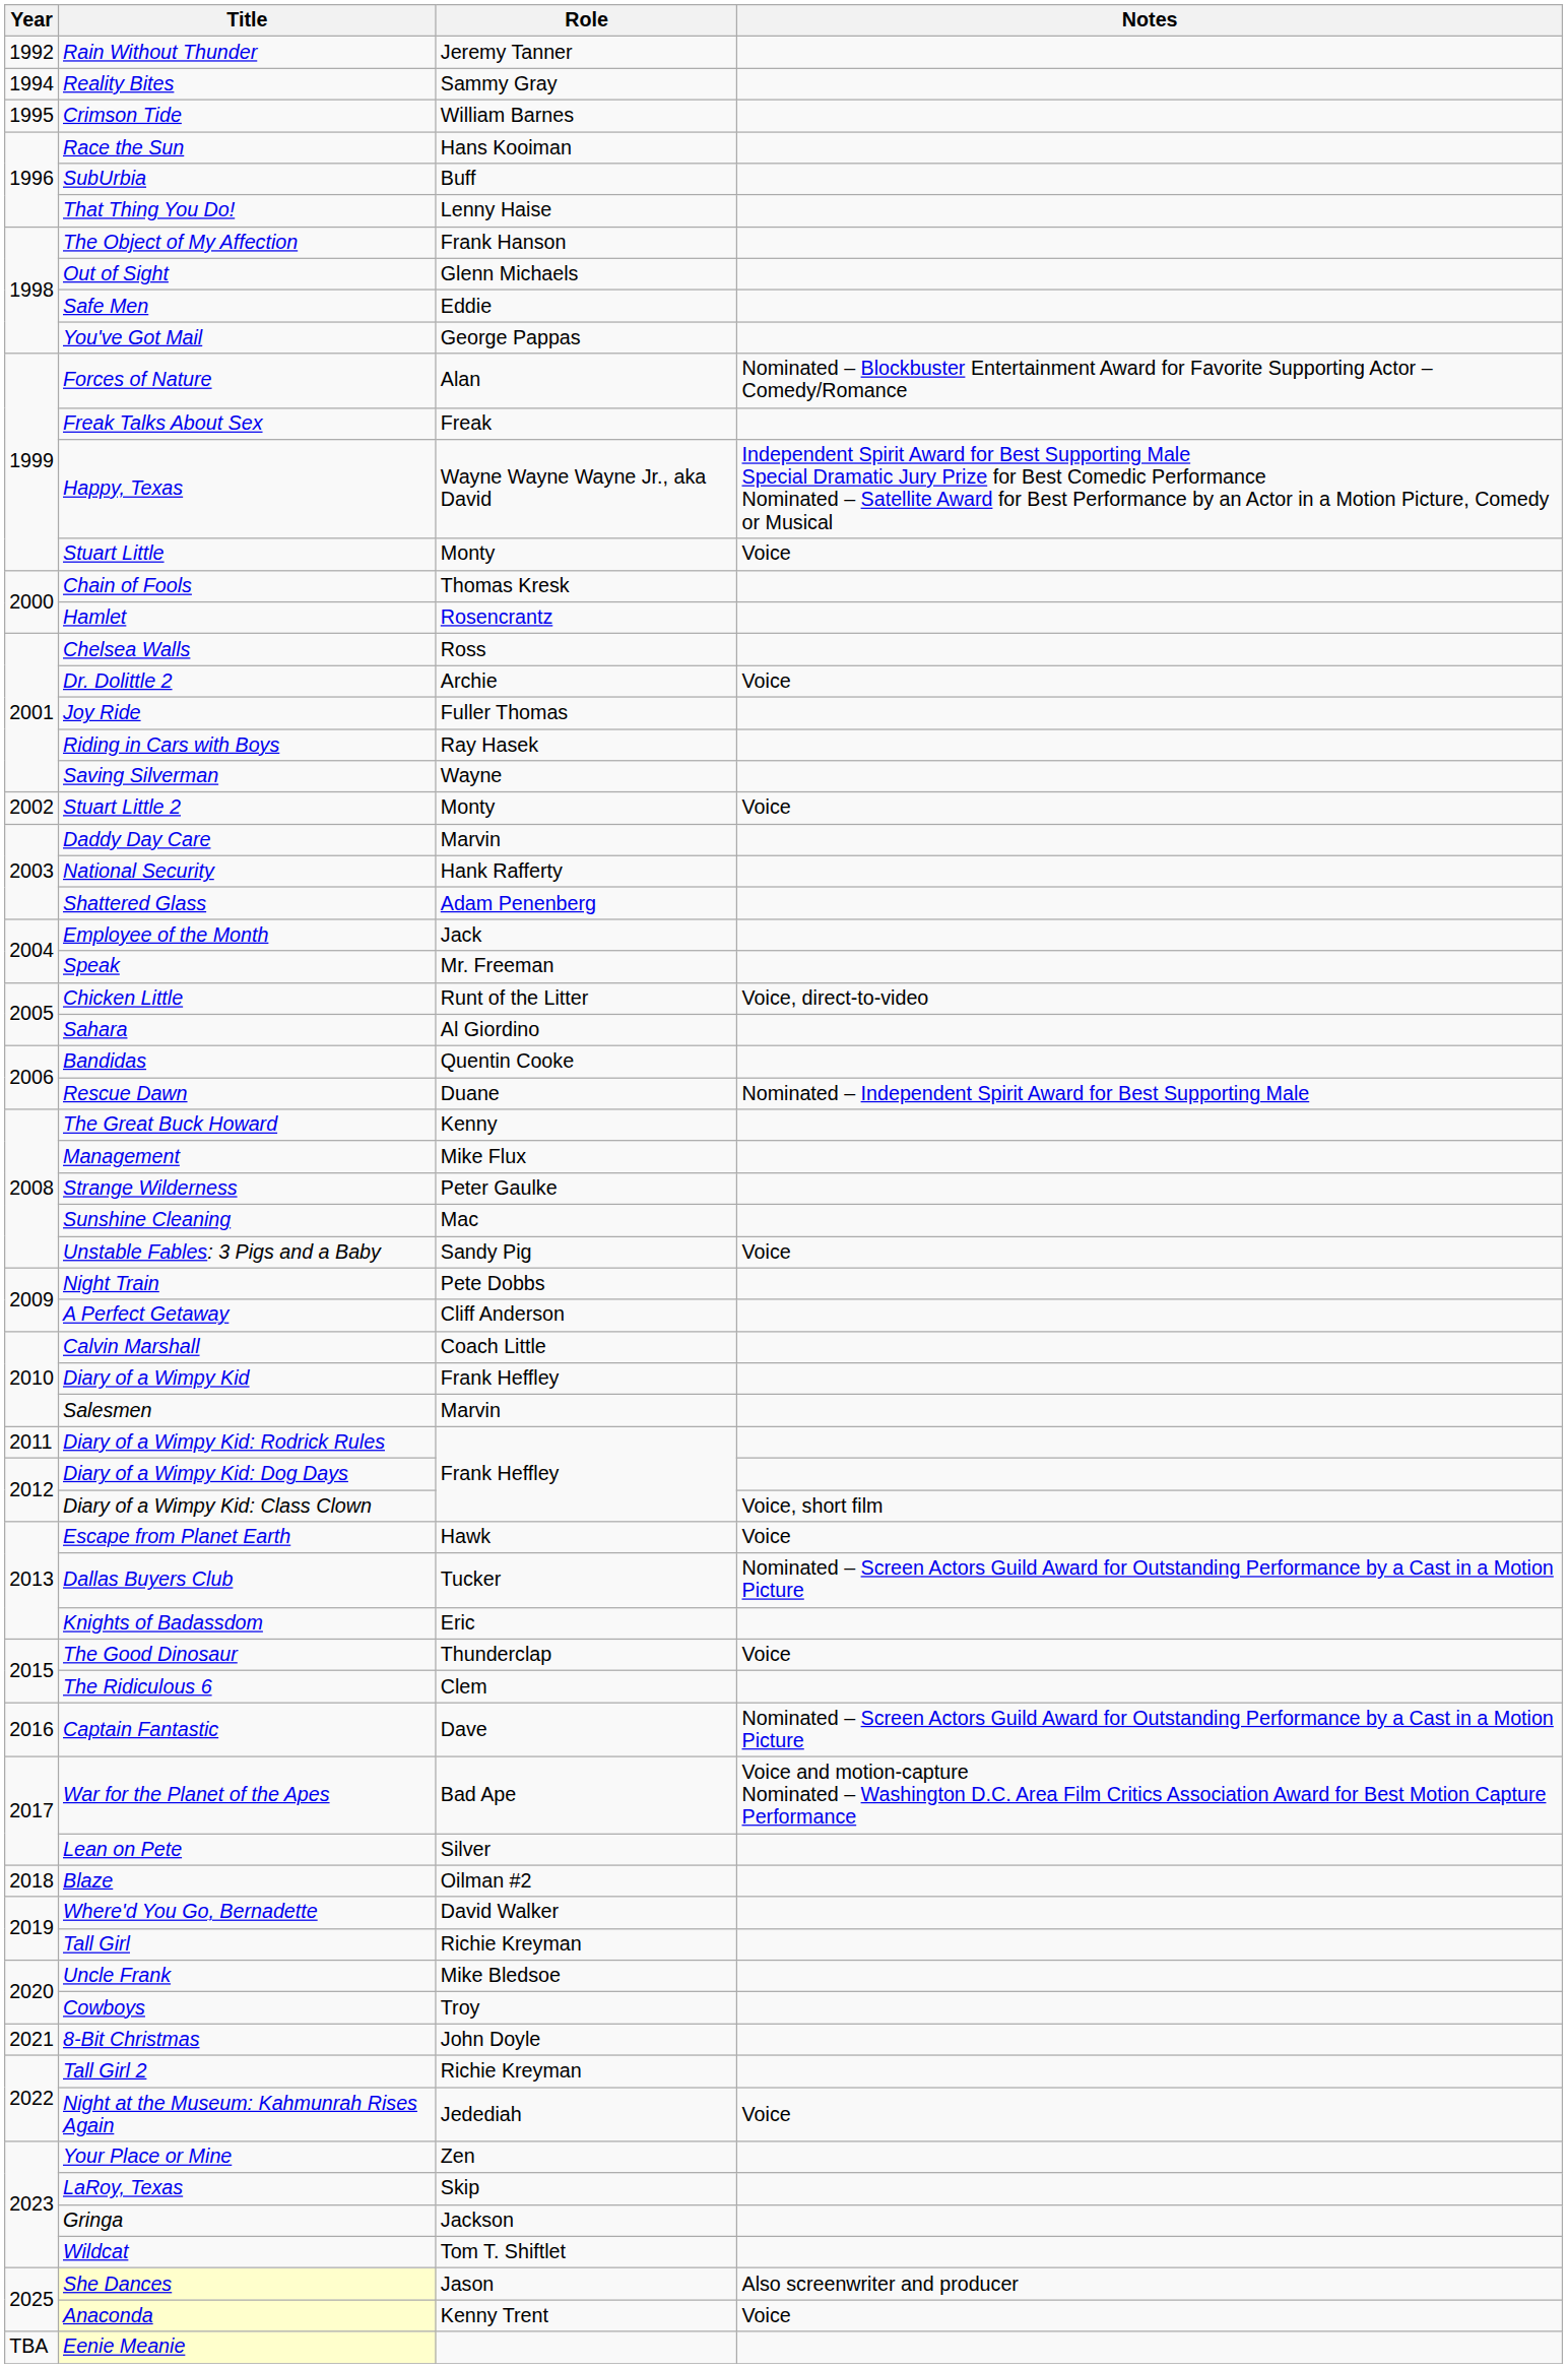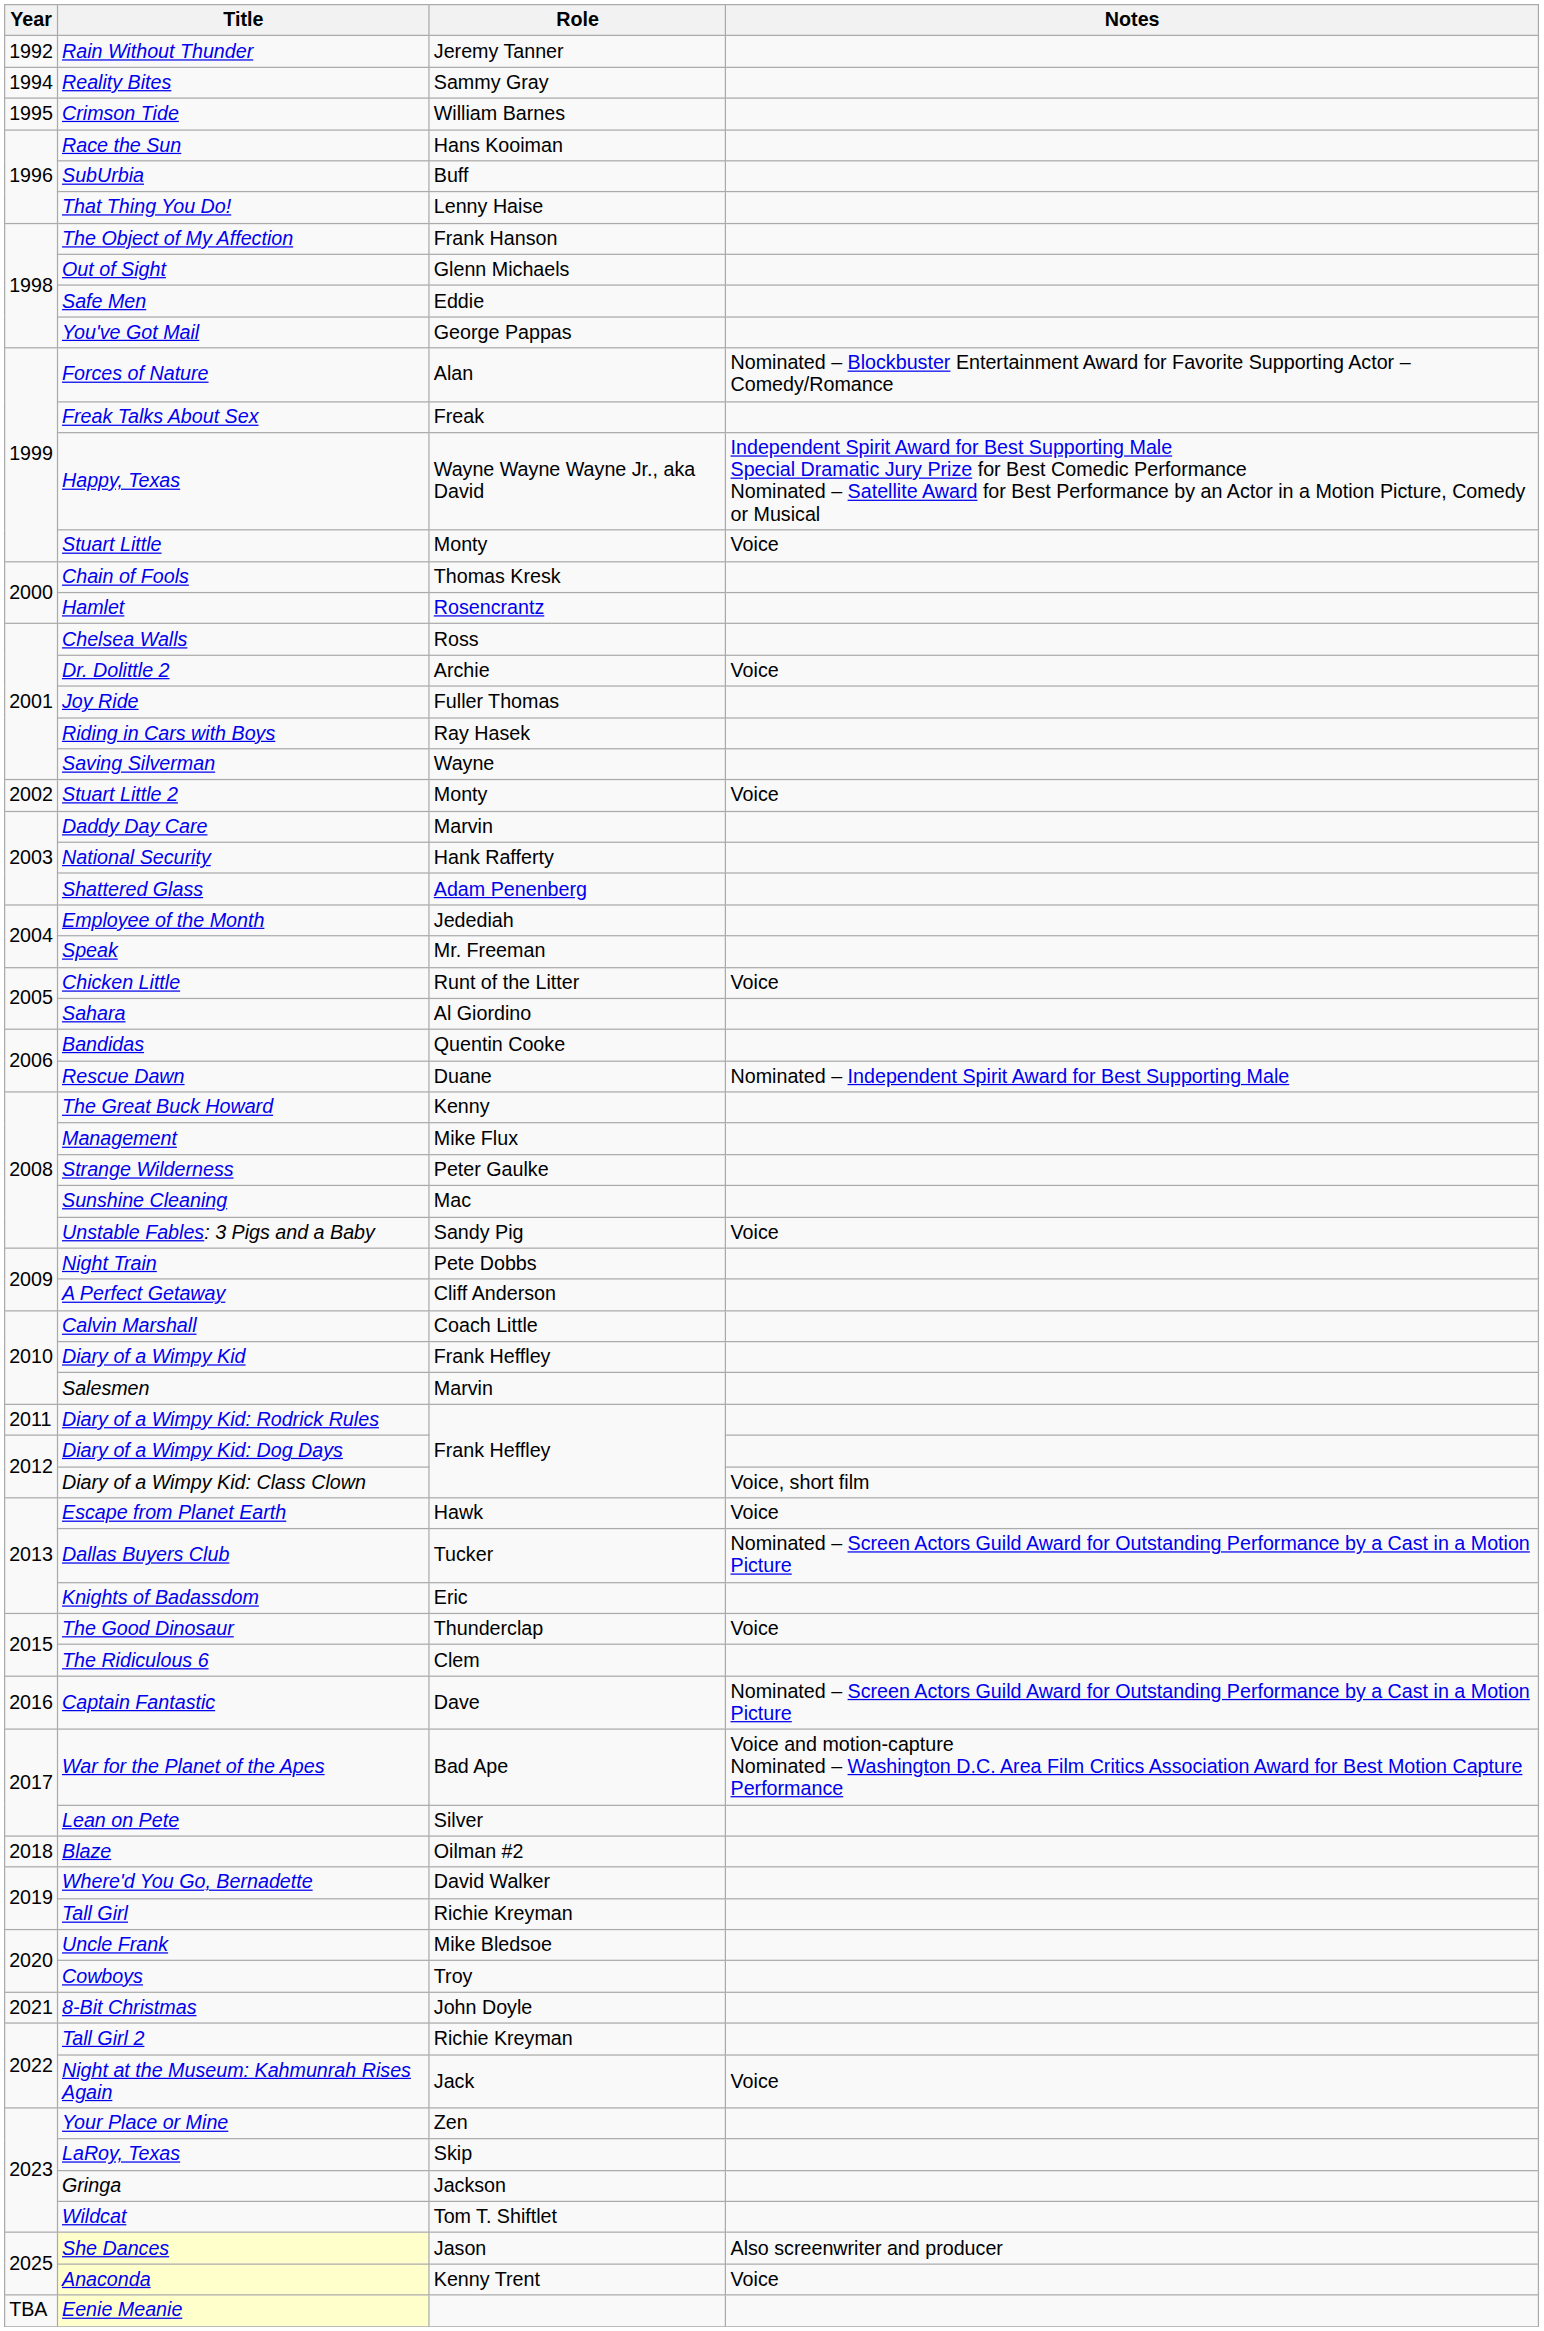 <table class="wikitable sortable">
 <tr>
 <th>Year</th>
 <th>Title</th>
 <th>Role</th>
 <th class="unsortable">Notes</th>
 </tr>
 <tr>
 <td>1992</td>
 <td><em><a href='#'>Rain Without Thunder</a></em></td>
 <td>Jeremy Tanner</td>
 <td></td>
 </tr>
 <tr>
 <td>1994</td>
 <td><em><a href='#'>Reality Bites</a></em></td>
 <td>Sammy Gray</td>
 <td></td>
 </tr>
 <tr>
 <td>1995</td>
 <td><em><a href='#'>Crimson Tide</a></em></td>
 <td>William Barnes</td>
 <td></td>
 </tr>
 <tr>
 <td rowspan=3>1996</td>
 <td><em><a href='#'>Race the Sun</a></em></td>
 <td>Hans Kooiman</td>
 <td></td>
 </tr>
 <tr>
 <td><em><a href='#'>SubUrbia</a></em></td>
 <td>Buff</td>
 <td></td>
 </tr>
 <tr>
 <td><em><a href='#'>That Thing You Do!</a></em></td>
 <td>Lenny Haise</td>
 <td></td>
 </tr>
 <tr>
 <td rowspan=4>1998</td>
 <td><em><a href='#'>The Object of My Affection</a></em></td>
 <td>Frank Hanson</td>
 <td></td>
 </tr>
 <tr>
 <td><em><a href='#'>Out of Sight</a></em></td>
 <td>Glenn Michaels</td>
 <td></td>
 </tr>
 <tr>
 <td><em><a href='#'>Safe Men</a></em></td>
 <td>Eddie</td>
 <td></td>
 </tr>
 <tr>
 <td><em><a href='#'>You've Got Mail</a></em></td>
 <td>George Pappas</td>
 <td></td>
 </tr>
 <tr>
 <td rowspan=4>1999</td>
 <td><em><a href='#'>Forces of Nature</a></em></td>
 <td>Alan</td>
 <td>Nominated – <a href='#'>Blockbuster</a> Entertainment Award for Favorite Supporting Actor – Comedy/Romance</td>
 </tr>
 <tr>
 <td><em><a href='#'>Freak Talks About Sex</a></em></td>
 <td>Freak</td>
 <td></td>
 </tr>
 <tr>
 <td><em><a href='#'>Happy, Texas</a></em></td>
 <td>Wayne Wayne Wayne Jr., aka David</td>
 <td><a href='#'>Independent Spirit Award for Best Supporting Male</a><br><a href='#'>Special Dramatic Jury Prize</a> for Best Comedic Performance<br>Nominated – <a href='#'>Satellite Award</a> for Best Performance by an Actor in a Motion Picture, Comedy or Musical</td>
 </tr>
 <tr>
 <td><em><a href='#'>Stuart Little</a></em></td>
 <td>Monty</td>
 <td>Voice</td>
 </tr>
 <tr>
 <td rowspan=2>2000</td>
 <td><em><a href='#'>Chain of Fools</a></em></td>
 <td>Thomas Kresk</td>
 <td></td>
 </tr>
 <tr>
 <td><em><a href='#'>Hamlet</a></em></td>
 <td><a href='#'>Rosencrantz</a></td>
 <td></td>
 </tr>
 <tr>
 <td rowspan=5>2001</td>
 <td><em><a href='#'>Chelsea Walls</a></em></td>
 <td>Ross</td>
 <td></td>
 </tr>
 <tr>
 <td><em><a href='#'>Dr. Dolittle 2</a></em></td>
 <td>Archie</td>
 <td>Voice</td>
 </tr>
 <tr>
 <td><em><a href='#'>Joy Ride</a></em></td>
 <td>Fuller Thomas</td>
 <td></td>
 </tr>
 <tr>
 <td><em><a href='#'>Riding in Cars with Boys</a></em></td>
 <td>Ray Hasek</td>
 <td></td>
 </tr>
 <tr>
 <td><em><a href='#'>Saving Silverman</a></em></td>
 <td>Wayne</td>
 <td></td>
 </tr>
 <tr>
 <td>2002</td>
 <td><em><a href='#'>Stuart Little 2</a></em></td>
 <td>Monty</td>
 <td>Voice</td>
 </tr>
 <tr>
 <td rowspan=3>2003</td>
 <td><em><a href='#'>Daddy Day Care</a></em></td>
 <td>Marvin</td>
 <td></td>
 </tr>
 <tr>
 <td><em><a href='#'>National Security</a></em></td>
 <td>Hank Rafferty</td>
 <td></td>
 </tr>
 <tr>
 <td><em><a href='#'>Shattered Glass</a></em></td>
 <td><a href='#'>Adam Penenberg</a></td>
 <td></td>
 </tr>
 <tr>
 <td rowspan=2>2004</td>
 <td><em><a href='#'>Employee of the Month</a></em></td>
-<td>Jack</td>
+<td>Jedediah</td>
 <td></td>
 </tr>
 <tr>
 <td><em><a href='#'>Speak</a></em></td>
 <td>Mr. Freeman</td>
 <td></td>
 </tr>
 <tr>
 <td rowspan=2>2005</td>
 <td><em><a href='#'>Chicken Little</a></em></td>
 <td>Runt of the Litter</td>
-<td>Voice, direct-to-video</td>
+<td>Voice</td>
 </tr>
 <tr>
 <td><em><a href='#'>Sahara</a></em></td>
 <td>Al Giordino</td>
 <td></td>
 </tr>
 <tr>
 <td rowspan=2>2006</td>
 <td><em><a href='#'>Bandidas</a></em></td>
 <td>Quentin Cooke</td>
 <td></td>
 </tr>
 <tr>
 <td><em><a href='#'>Rescue Dawn</a></em></td>
 <td>Duane</td>
 <td>Nominated – <a href='#'>Independent Spirit Award for Best Supporting Male</a></td>
 </tr>
 <tr>
 <td rowspan=5>2008</td>
 <td><em><a href='#'>The Great Buck Howard</a></em></td>
 <td>Kenny</td>
 <td></td>
 </tr>
 <tr>
 <td><em><a href='#'>Management</a></em></td>
 <td>Mike Flux</td>
 <td></td>
 </tr>
 <tr>
 <td><em><a href='#'>Strange Wilderness</a></em></td>
 <td>Peter Gaulke</td>
 <td></td>
 </tr>
 <tr>
 <td><em><a href='#'>Sunshine Cleaning</a></em></td>
 <td>Mac</td>
 <td></td>
 </tr>
 <tr>
 <td><em><a href='#'>Unstable Fables</a>: 3 Pigs and a Baby</em></td>
 <td>Sandy Pig</td>
 <td>Voice</td>
 </tr>
 <tr>
 <td rowspan=2>2009</td>
 <td><em><a href='#'>Night Train</a></em></td>
 <td>Pete Dobbs</td>
 <td></td>
 </tr>
 <tr>
 <td><em><a href='#'>A Perfect Getaway</a></em></td>
 <td>Cliff Anderson</td>
 <td></td>
 </tr>
 <tr>
 <td rowspan=3>2010</td>
 <td><em><a href='#'>Calvin Marshall</a></em></td>
 <td>Coach Little</td>
 <td></td>
 </tr>
 <tr>
 <td><em><a href='#'>Diary of a Wimpy Kid</a></em></td>
 <td>Frank Heffley</td>
 <td></td>
 </tr>
 <tr>
 <td><em>Salesmen</em></td>
 <td>Marvin</td>
 <td></td>
 </tr>
 <tr>
 <td rowspan="1">2011</td>
 <td><em><a href='#'>Diary of a Wimpy Kid: Rodrick Rules</a></em></td>
 <td rowspan="3">Frank Heffley</td>
 <td></td>
 </tr>
 <tr>
 <td rowspan="2">2012</td>
 <td><em><a href='#'>Diary of a Wimpy Kid: Dog Days</a></em></td>
 <td></td>
 </tr>
 <tr>
 <td><em>Diary of a Wimpy Kid: Class Clown</em></td>
 <td>Voice, short film</td>
 </tr>
 <tr>
 <td rowspan="3">2013</td>
 <td><em><a href='#'>Escape from Planet Earth</a></em></td>
 <td>Hawk</td>
 <td>Voice</td>
 </tr>
 <tr>
 <td><em><a href='#'>Dallas Buyers Club</a></em></td>
 <td>Tucker</td>
 <td>Nominated – <a href='#'>Screen Actors Guild Award for Outstanding Performance by a Cast in a Motion Picture</a></td>
 </tr>
 <tr>
 <td><em><a href='#'>Knights of Badassdom</a></em></td>
 <td>Eric</td>
 <td></td>
 </tr>
 <tr>
 <td rowspan="2">2015</td>
 <td><em><a href='#'>The Good Dinosaur</a></em></td>
 <td>Thunderclap</td>
 <td>Voice</td>
 </tr>
 <tr>
 <td><em><a href='#'>The Ridiculous 6</a></em></td>
 <td>Clem</td>
 <td></td>
 </tr>
 <tr>
 <td rowspan="1">2016</td>
 <td><em><a href='#'>Captain Fantastic</a></em></td>
 <td>Dave</td>
 <td>Nominated – <a href='#'>Screen Actors Guild Award for Outstanding Performance by a Cast in a Motion Picture</a></td>
 </tr>
 <tr>
 <td rowspan="2">2017</td>
 <td><em><a href='#'>War for the Planet of the Apes</a></em></td>
 <td>Bad Ape</td>
 <td>Voice and motion-capture<br>Nominated – <a href='#'>Washington D.C. Area Film Critics Association Award for Best Motion Capture Performance</a></td>
 </tr>
 <tr>
 <td><em><a href='#'>Lean on Pete</a></em></td>
 <td>Silver</td>
 <td></td>
 </tr>
 <tr>
 <td rowspan="1">2018</td>
 <td><em><a href='#'>Blaze</a></em></td>
 <td>Oilman #2</td>
 <td></td>
 </tr>
 <tr>
 <td rowspan="2">2019</td>
 <td><em><a href='#'>Where'd You Go, Bernadette</a></em></td>
 <td>David Walker</td>
 <td></td>
 </tr>
 <tr>
 <td><em><a href='#'>Tall Girl</a></em></td>
 <td>Richie Kreyman</td>
 <td></td>
 </tr>
 <tr>
 <td rowspan="2">2020</td>
 <td><em><a href='#'>Uncle Frank</a></em></td>
 <td>Mike Bledsoe</td>
 <td></td>
 </tr>
 <tr>
 <td><em><a href='#'>Cowboys</a></em></td>
 <td>Troy</td>
 <td></td>
 </tr>
 <tr>
 <td>2021</td>
 <td><em><a href='#'>8-Bit Christmas</a></em></td>
 <td>John Doyle</td>
 <td></td>
 </tr>
 <tr>
 <td rowspan="2">2022</td>
 <td><em><a href='#'>Tall Girl 2</a></em></td>
 <td>Richie Kreyman</td>
 <td></td>
 </tr>
 <tr>
 <td><em><a href='#'>Night at the Museum: Kahmunrah Rises Again</a></em></td>
-<td>Jedediah</td>
+<td>Jack</td>
 <td>Voice</td>
 </tr>
 <tr>
 <td rowspan="4">2023</td>
 <td><em><a href='#'>Your Place or Mine</a></em></td>
 <td>Zen</td>
 <td></td>
 </tr>
 <tr>
 <td><em><a href='#'>LaRoy, Texas</a></em></td>
 <td>Skip</td>
 <td></td>
 </tr>
 <tr>
 <td><em>Gringa</em></td>
 <td>Jackson</td>
 <td></td>
 </tr>
 <tr>
 <td><em><a href='#'>Wildcat</a></em></td>
 <td>Tom T. Shiftlet</td>
 <td></td>
 </tr>
 <tr>
 <td rowspan="2">2025</td>
 <td style="background:#FFFFCC;" scope="row"><em><a href='#'>She Dances</a></em> </td>
 <td>Jason</td>
 <td>Also screenwriter and producer</td>
 </tr>
 <tr>
 <td style="background:#FFFFCC;" scope="row"><em><a href='#'>Anaconda</a></em> </td>
 <td>Kenny Trent</td>
 <td>Voice</td>
 </tr>
 <tr>
 <td>TBA</td>
 <td style="background:#FFFFCC;" scope="row"><em><a href='#'>Eenie Meanie</a></em> </td>
 <td></td>
 <td></td>
 </tr>
 </table>
